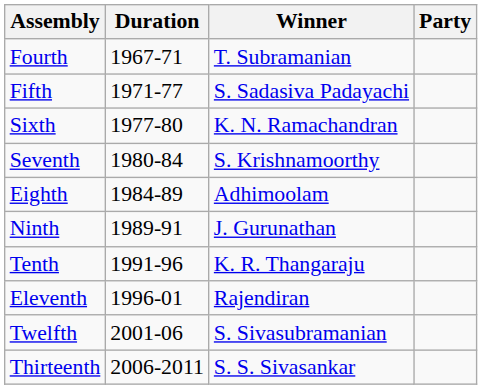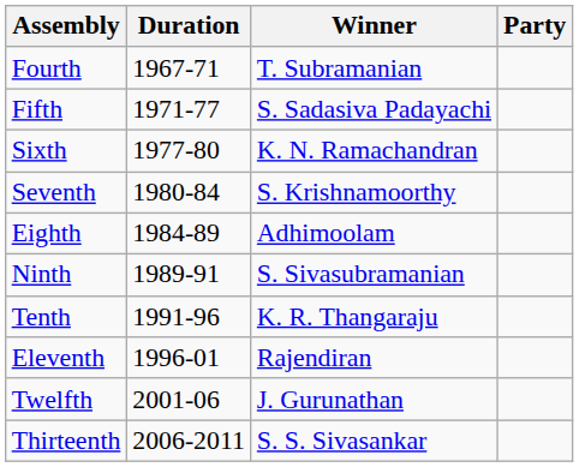 <table class="wikitable sortable">
 <tr>
 <th>Assembly</th>
 <th>Duration</th>
 <th>Winner</th>
 <th colspan="2">Party</th>
 </tr>
 <tr>
 <td><a href='#'>Fourth</a></td>
 <td>1967-71</td>
 <td><a href='#'>T. Subramanian</a></td>
 <td></td>
 </tr>
 <tr>
 <td><a href='#'>Fifth</a></td>
 <td>1971-77</td>
 <td><a href='#'>S. Sadasiva Padayachi</a></td>
 <td></td>
 </tr>
 <tr>
 <td><a href='#'>Sixth</a></td>
 <td>1977-80</td>
 <td><a href='#'>K. N. Ramachandran</a></td>
 <td></td>
 </tr>
 <tr>
 <td><a href='#'>Seventh</a></td>
 <td>1980-84</td>
 <td><a href='#'>S. Krishnamoorthy</a></td>
 <td></td>
 </tr>
 <tr>
 <td><a href='#'>Eighth</a></td>
 <td>1984-89</td>
 <td><a href='#'>Adhimoolam</a></td>
 <td></td>
 </tr>
 <tr>
 <td><a href='#'>Ninth</a></td>
 <td>1989-91</td>
-<td><a href='#'>J. Gurunathan</a></td>
+<td><a href='#'>S. Sivasubramanian</a></td>
 <td></td>
 </tr>
 <tr>
 <td><a href='#'>Tenth</a></td>
 <td>1991-96</td>
 <td><a href='#'>K. R. Thangaraju</a></td>
 <td></td>
 </tr>
 <tr>
 <td><a href='#'>Eleventh</a></td>
 <td>1996-01</td>
 <td><a href='#'>Rajendiran</a></td>
 <td></td>
 </tr>
 <tr>
 <td><a href='#'>Twelfth</a></td>
 <td>2001-06</td>
-<td><a href='#'>S. Sivasubramanian</a></td>
+<td><a href='#'>J. Gurunathan</a></td>
 <td></td>
 </tr>
 <tr>
 <td><a href='#'>Thirteenth</a></td>
 <td>2006-2011</td>
 <td><a href='#'>S. S. Sivasankar</a></td>
 <td></td>
 </tr>
 </table>
